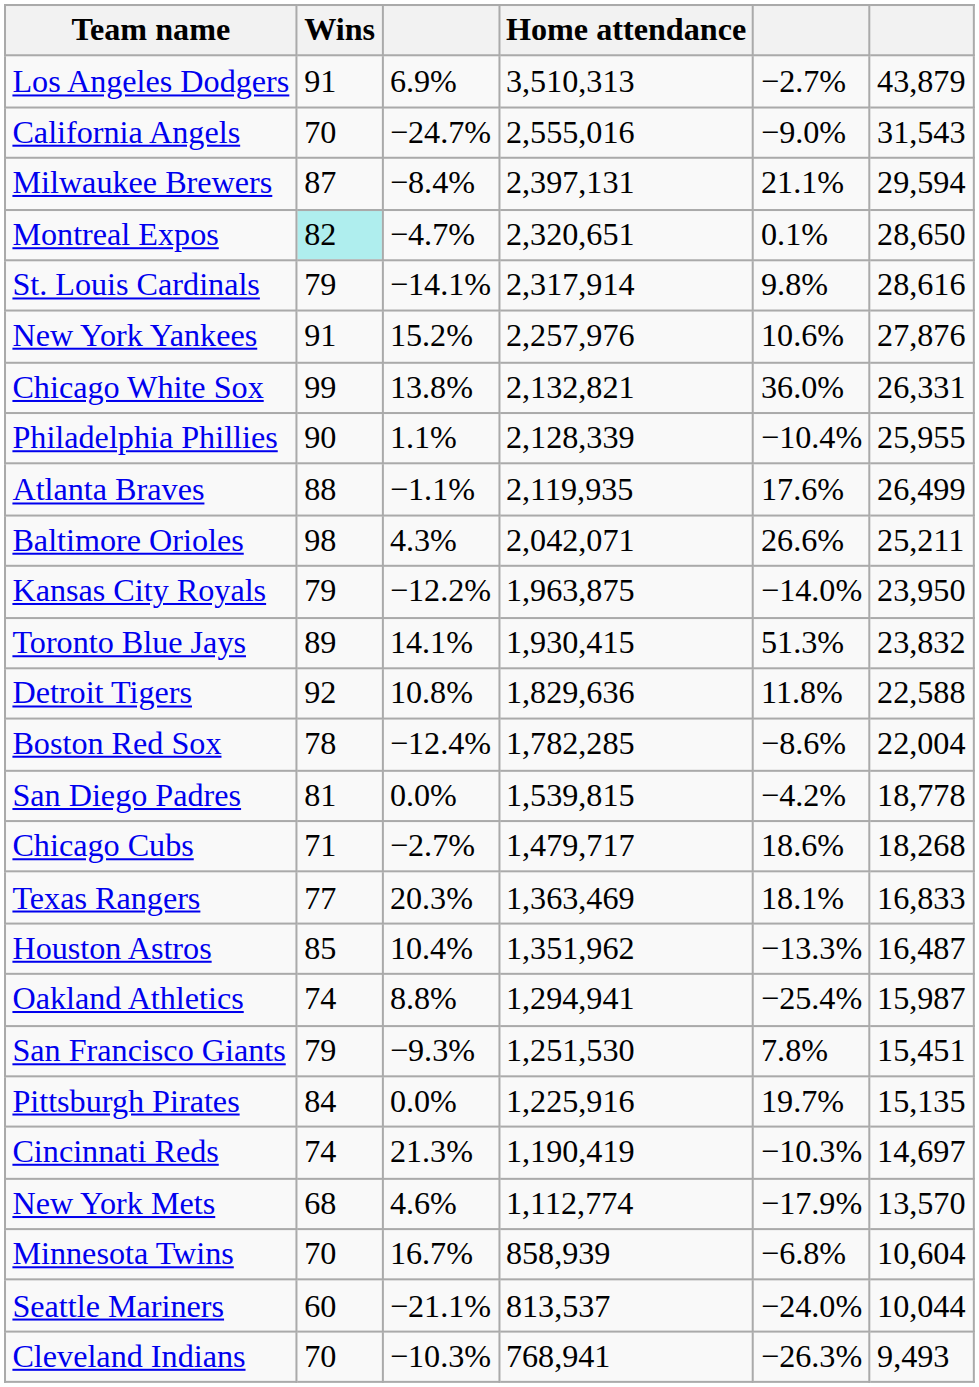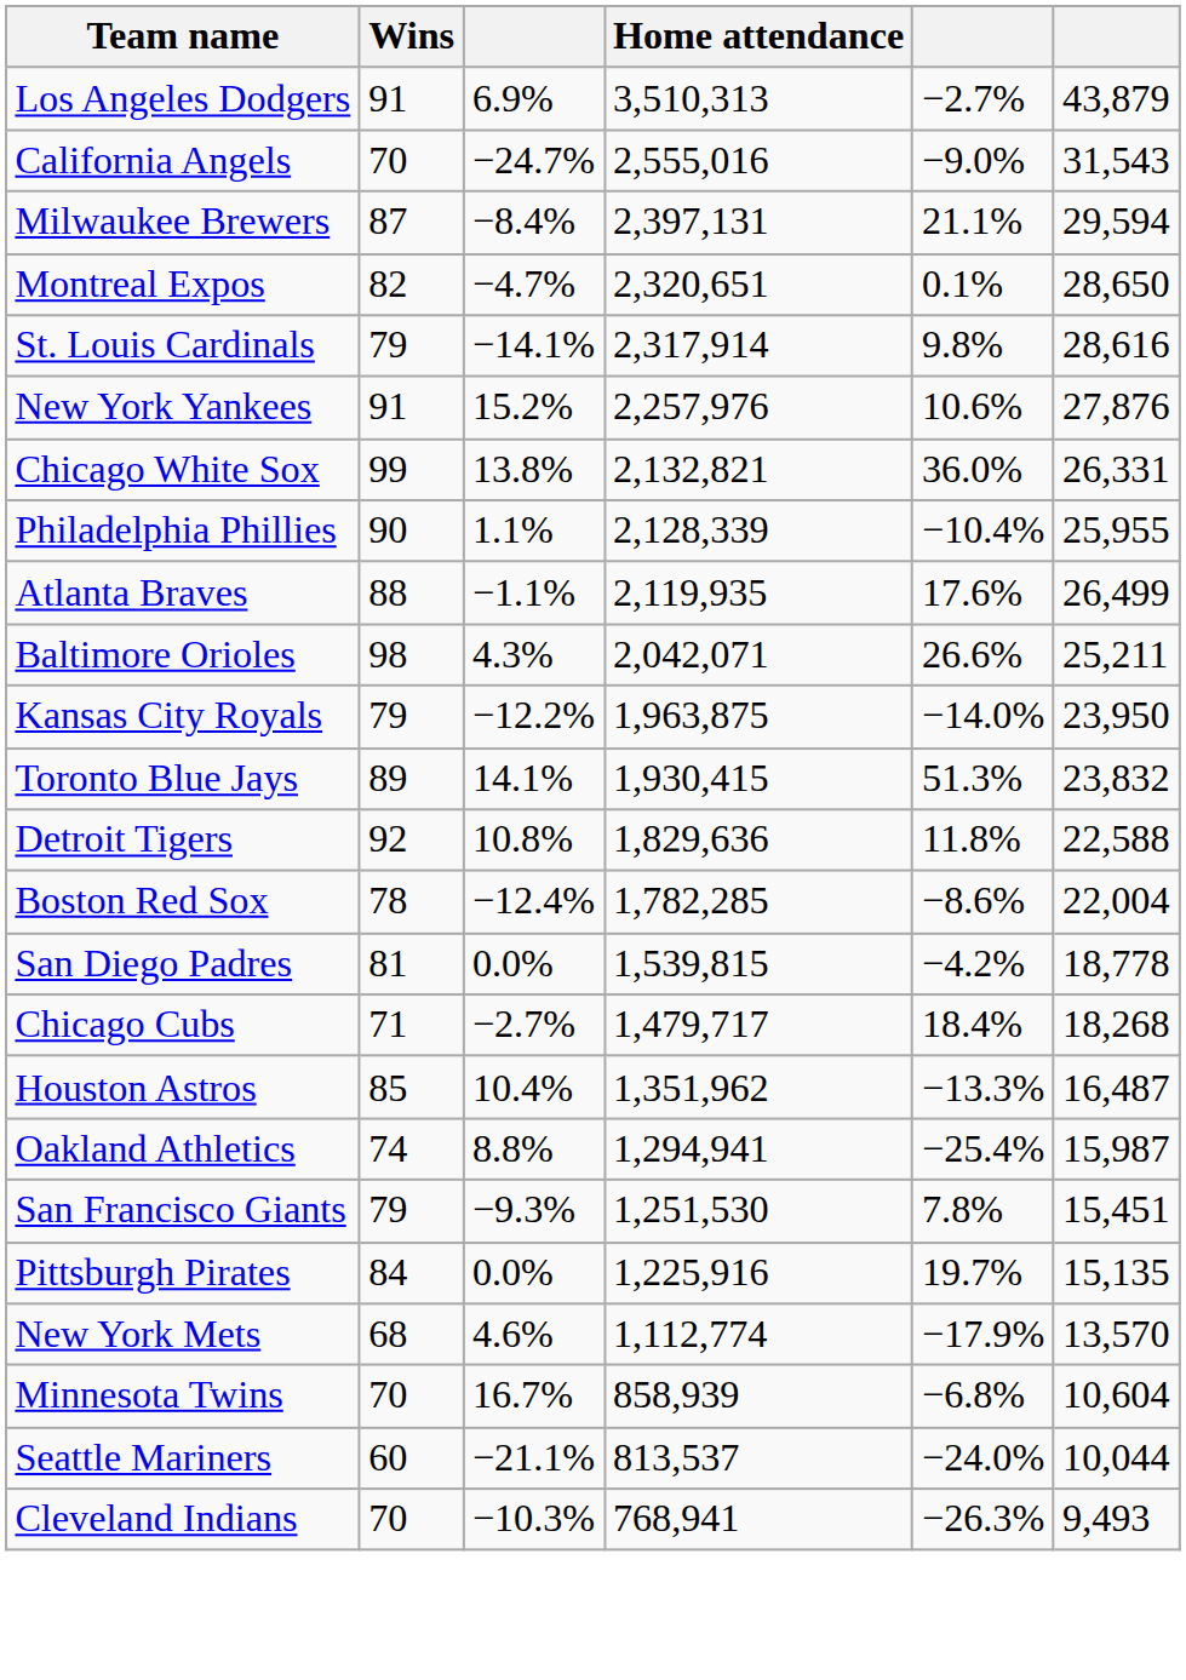 <table class="wikitable sortable">
 <tr style="text-align:center; font-size:larger;">
 </tr>
 <tr>
 <th>Team name</th>
 <th>Wins</th>
 <th></th>
 <th>Home attendance</th>
 <th></th>
 <th></th>
 </tr>
 <tr>
 <td><a href='#'>Los Angeles Dodgers</a></td>
 <td>91</td>
 <td>6.9%</td>
 <td>3,510,313</td>
 <td>−2.7%</td>
 <td>43,879</td>
 </tr>
 <tr>
 <td><a href='#'>California Angels</a></td>
 <td>70</td>
 <td>−24.7%</td>
 <td>2,555,016</td>
 <td>−9.0%</td>
 <td>31,543</td>
 </tr>
 <tr>
 <td><a href='#'>Milwaukee Brewers</a></td>
 <td>87</td>
 <td>−8.4%</td>
 <td>2,397,131</td>
 <td>21.1%</td>
 <td>29,594</td>
 </tr>
 <tr>
 <td><a href='#'>Montreal Expos</a></td>
-<td style="background: paleturquoise;">82</td>
+<td>82</td>
 <td>−4.7%</td>
 <td>2,320,651</td>
 <td>0.1%</td>
 <td>28,650</td>
 </tr>
 <tr>
 <td><a href='#'>St. Louis Cardinals</a></td>
 <td>79</td>
 <td>−14.1%</td>
 <td>2,317,914</td>
 <td>9.8%</td>
 <td>28,616</td>
 </tr>
 <tr>
 <td><a href='#'>New York Yankees</a></td>
 <td>91</td>
 <td>15.2%</td>
 <td>2,257,976</td>
 <td>10.6%</td>
 <td>27,876</td>
 </tr>
 <tr>
 <td><a href='#'>Chicago White Sox</a></td>
 <td>99</td>
 <td>13.8%</td>
 <td>2,132,821</td>
 <td>36.0%</td>
 <td>26,331</td>
 </tr>
 <tr>
 <td><a href='#'>Philadelphia Phillies</a></td>
 <td>90</td>
 <td>1.1%</td>
 <td>2,128,339</td>
 <td>−10.4%</td>
 <td>25,955</td>
 </tr>
 <tr>
 <td><a href='#'>Atlanta Braves</a></td>
 <td>88</td>
 <td>−1.1%</td>
 <td>2,119,935</td>
 <td>17.6%</td>
 <td>26,499</td>
 </tr>
 <tr>
 <td><a href='#'>Baltimore Orioles</a></td>
 <td>98</td>
 <td>4.3%</td>
 <td>2,042,071</td>
 <td>26.6%</td>
 <td>25,211</td>
 </tr>
 <tr>
 <td><a href='#'>Kansas City Royals</a></td>
 <td>79</td>
 <td>−12.2%</td>
 <td>1,963,875</td>
 <td>−14.0%</td>
 <td>23,950</td>
 </tr>
 <tr>
 <td><a href='#'>Toronto Blue Jays</a></td>
 <td>89</td>
 <td>14.1%</td>
 <td>1,930,415</td>
 <td>51.3%</td>
 <td>23,832</td>
 </tr>
 <tr>
 <td><a href='#'>Detroit Tigers</a></td>
 <td>92</td>
 <td>10.8%</td>
 <td>1,829,636</td>
 <td>11.8%</td>
 <td>22,588</td>
 </tr>
 <tr>
 <td><a href='#'>Boston Red Sox</a></td>
 <td>78</td>
 <td>−12.4%</td>
 <td>1,782,285</td>
 <td>−8.6%</td>
 <td>22,004</td>
 </tr>
 <tr>
 <td><a href='#'>San Diego Padres</a></td>
 <td>81</td>
 <td>0.0%</td>
 <td>1,539,815</td>
 <td>−4.2%</td>
 <td>18,778</td>
 </tr>
 <tr>
 <td><a href='#'>Chicago Cubs</a></td>
 <td>71</td>
 <td>−2.7%</td>
 <td>1,479,717</td>
-<td>18.6%</td>
+<td>18.4%</td>
 <td>18,268</td>
-</tr>
-<tr>
-<td><a href='#'>Texas Rangers</a></td>
-<td>77</td>
-<td>20.3%</td>
-<td>1,363,469</td>
-<td>18.1%</td>
-<td>16,833</td>
 </tr>
 <tr>
 <td><a href='#'>Houston Astros</a></td>
 <td>85</td>
 <td>10.4%</td>
 <td>1,351,962</td>
 <td>−13.3%</td>
 <td>16,487</td>
 </tr>
 <tr>
 <td><a href='#'>Oakland Athletics</a></td>
 <td>74</td>
 <td>8.8%</td>
 <td>1,294,941</td>
 <td>−25.4%</td>
 <td>15,987</td>
 </tr>
 <tr>
 <td><a href='#'>San Francisco Giants</a></td>
 <td>79</td>
 <td>−9.3%</td>
 <td>1,251,530</td>
 <td>7.8%</td>
 <td>15,451</td>
 </tr>
 <tr>
 <td><a href='#'>Pittsburgh Pirates</a></td>
 <td>84</td>
 <td>0.0%</td>
 <td>1,225,916</td>
 <td>19.7%</td>
 <td>15,135</td>
 </tr>
 <tr>
-<td><a href='#'>Cincinnati Reds</a></td>
-<td>74</td>
-<td>21.3%</td>
-<td>1,190,419</td>
-<td>−10.3%</td>
-<td>14,697</td>
-</tr>
-<tr>
 <td><a href='#'>New York Mets</a></td>
 <td>68</td>
 <td>4.6%</td>
 <td>1,112,774</td>
 <td>−17.9%</td>
 <td>13,570</td>
 </tr>
 <tr>
 <td><a href='#'>Minnesota Twins</a></td>
 <td>70</td>
 <td>16.7%</td>
 <td>858,939</td>
 <td>−6.8%</td>
 <td>10,604</td>
 </tr>
 <tr>
 <td><a href='#'>Seattle Mariners</a></td>
 <td>60</td>
 <td>−21.1%</td>
 <td>813,537</td>
 <td>−24.0%</td>
 <td>10,044</td>
 </tr>
 <tr>
 <td><a href='#'>Cleveland Indians</a></td>
 <td>70</td>
 <td>−10.3%</td>
 <td>768,941</td>
 <td>−26.3%</td>
 <td>9,493</td>
 </tr>
 </table>
